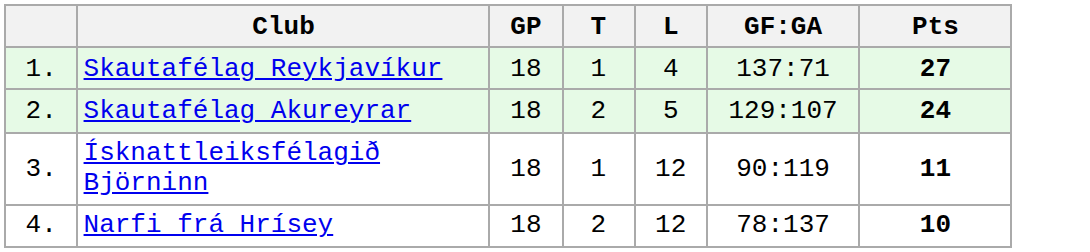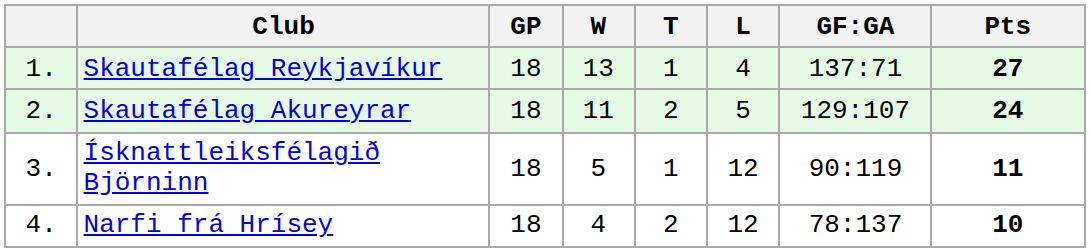 <table class="wikitable">
 <tr>
 <th width="30"></th>
 <th width="200">Club</th>
 <th width="30">GP</th>
+<th width="30">W</th>
 <th width="30">T</th>
 <th width="30">L</th>
 <th width="70">GF:GA</th>
 <th width="70">Pts</th>
 </tr>
 <tr bgcolor="#e6fae6" align="center">
 <td>1.</td>
 <td align="left"><a href='#'>Skautafélag Reykjavíkur</a></td>
 <td>18</td>
+<td>13</td>
 <td>1</td>
 <td>4</td>
 <td>137:71</td>
 <td><strong>27</strong></td>
 </tr>
 <tr bgcolor="#e6fae6" align="center">
 <td>2.</td>
 <td align="left"><a href='#'>Skautafélag Akureyrar</a></td>
 <td>18</td>
+<td>11</td>
 <td>2</td>
 <td>5</td>
 <td>129:107</td>
 <td><strong>24</strong></td>
 </tr>
 <tr bgcolor="#FFFFFF" align="center">
 <td>3.</td>
 <td align="left"><a href='#'>Ísknattleiksfélagið Björninn</a></td>
 <td>18</td>
+<td>5</td>
 <td>1</td>
 <td>12</td>
 <td>90:119</td>
 <td><strong>11</strong></td>
 </tr>
 <tr bgcolor="#FFFFFF" align="center">
 <td>4.</td>
 <td align="left"><a href='#'>Narfi frá Hrísey</a></td>
 <td>18</td>
+<td>4</td>
 <td>2</td>
 <td>12</td>
 <td>78:137</td>
 <td><strong>10</strong></td>
 </tr>
 </table>
